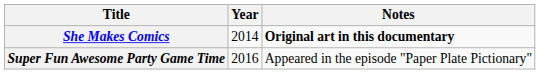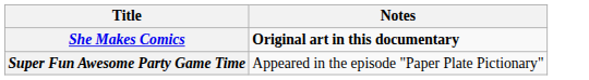 <table class="wikitable plainrowheaders sortable">
 <tr>
 <th>Title</th>
-<th>Year</th>
 <th>Notes</th>
 </tr>
 <tr>
 <th scope="row"><em><a href='#'>She Makes Comics</a></em></th>
-<td>2014</td>
 <td><strong>Original art in this documentary</strong></td>
 </tr>
 <tr>
 <th scope="row"><em>Super Fun Awesome Party Game Time</em></th>
-<td>2016</td>
 <td>Appeared in the episode "Paper Plate Pictionary"</td>
 </tr>
 </table>
